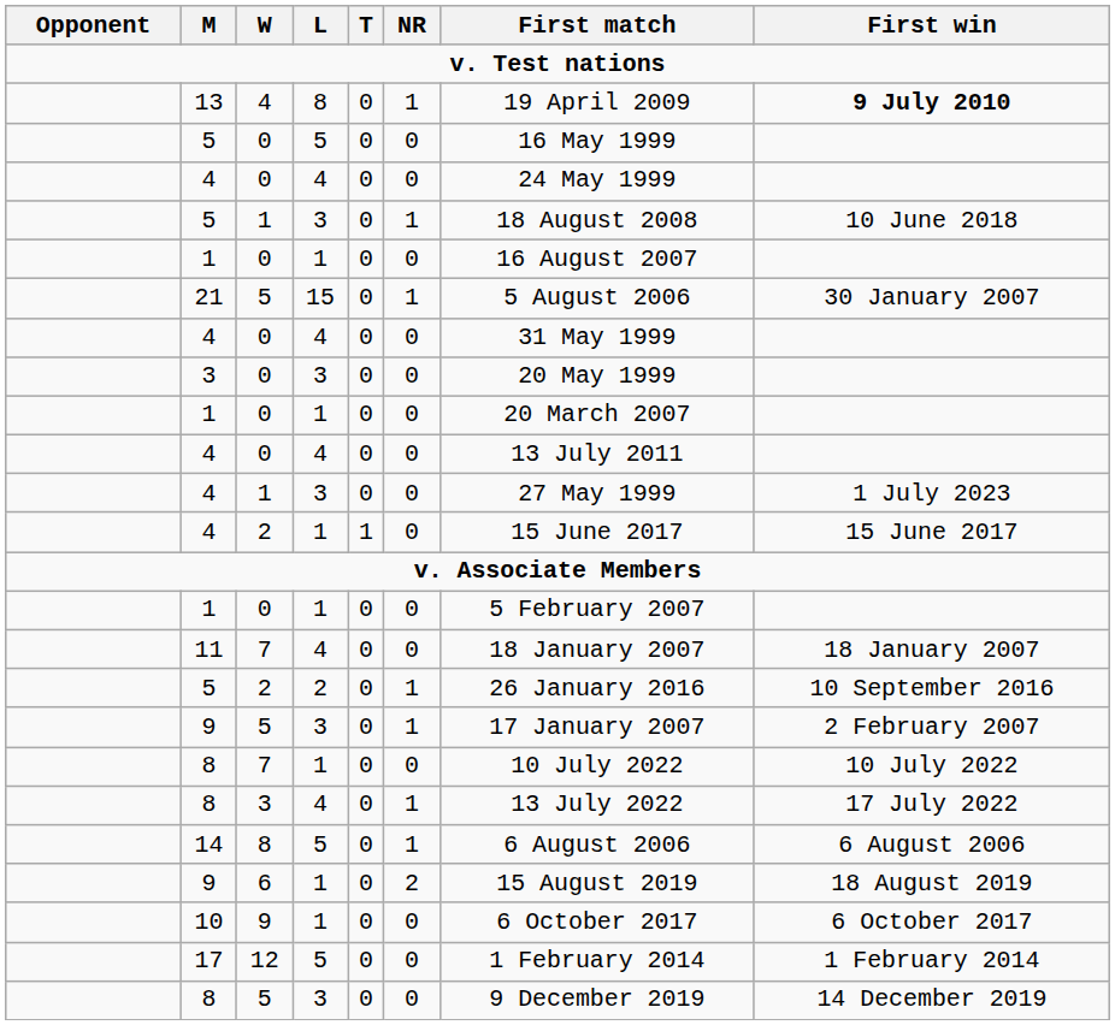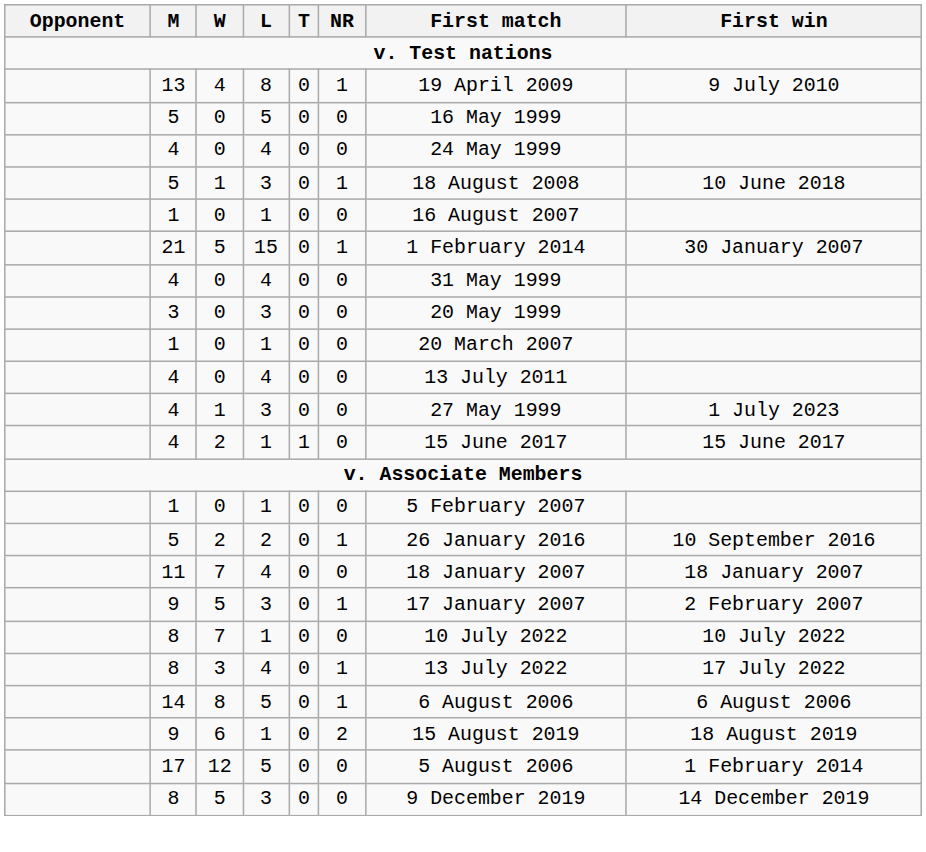 <table class="wikitable" style="text-align: center; width: 600px;">
 <tr>
 <th>Opponent</th>
 <th>M</th>
 <th>W</th>
 <th>L</th>
 <th>T</th>
 <th>NR</th>
 <th>First match</th>
 <th>First win</th>
 </tr>
 <tr>
 <td colspan="8" align="center"><strong>v. Test nations</strong></td>
 </tr>
 <tr>
 <td align="left"></td>
 <td>13</td>
 <td>4</td>
 <td>8</td>
 <td>0</td>
 <td>1</td>
 <td>19 April 2009</td>
-<td><strong>9 July 2010</strong></td>
+<td>9 July 2010</td>
 </tr>
 <tr>
 <td align="left"></td>
 <td>5</td>
 <td>0</td>
 <td>5</td>
 <td>0</td>
 <td>0</td>
 <td>16 May 1999</td>
 <td></td>
 </tr>
 <tr>
 <td align="left"></td>
 <td>4</td>
 <td>0</td>
 <td>4</td>
 <td>0</td>
 <td>0</td>
 <td>24 May 1999</td>
 <td></td>
 </tr>
 <tr>
 <td align="left"></td>
 <td>5</td>
 <td>1</td>
 <td>3</td>
 <td>0</td>
 <td>1</td>
 <td>18 August 2008</td>
 <td>10 June 2018</td>
 </tr>
 <tr>
 <td align="left"></td>
 <td>1</td>
 <td>0</td>
 <td>1</td>
 <td>0</td>
 <td>0</td>
 <td>16 August 2007</td>
 <td></td>
 </tr>
 <tr>
 <td align="left"></td>
 <td>21</td>
 <td>5</td>
 <td>15</td>
 <td>0</td>
 <td>1</td>
-<td>5 August 2006</td>
+<td>1 February 2014</td>
 <td>30 January 2007</td>
 </tr>
 <tr>
 <td align="left"></td>
 <td>4</td>
 <td>0</td>
 <td>4</td>
 <td>0</td>
 <td>0</td>
 <td>31 May 1999</td>
 <td></td>
 </tr>
 <tr>
 <td align="left"></td>
 <td>3</td>
 <td>0</td>
 <td>3</td>
 <td>0</td>
 <td>0</td>
 <td>20 May 1999</td>
 <td></td>
 </tr>
 <tr>
 <td align="left"></td>
 <td>1</td>
 <td>0</td>
 <td>1</td>
 <td>0</td>
 <td>0</td>
 <td>20 March 2007</td>
 <td></td>
 </tr>
 <tr>
 <td align="left"></td>
 <td>4</td>
 <td>0</td>
 <td>4</td>
 <td>0</td>
 <td>0</td>
 <td>13 July 2011</td>
 <td></td>
 </tr>
 <tr>
 <td align="left"></td>
 <td>4</td>
 <td>1</td>
 <td>3</td>
 <td>0</td>
 <td>0</td>
 <td>27 May 1999</td>
 <td>1 July 2023</td>
 </tr>
 <tr>
 <td align="left"></td>
 <td>4</td>
 <td>2</td>
 <td>1</td>
 <td>1</td>
 <td>0</td>
 <td>15 June 2017</td>
 <td>15 June 2017</td>
 </tr>
 <tr>
 <td colspan="8" align="center"><strong>v. Associate Members</strong></td>
 </tr>
 <tr>
 <td align="left"></td>
 <td>1</td>
 <td>0</td>
 <td>1</td>
 <td>0</td>
 <td>0</td>
 <td>5 February 2007</td>
 <td></td>
 </tr>
 <tr>
 <td align="left"></td>
+<td>5</td>
+<td>2</td>
+<td>2</td>
+<td>0</td>
+<td>1</td>
+<td>26 January 2016</td>
+<td>10 September 2016</td>
+</tr>
+<tr>
+<td align="left"></td>
 <td>11</td>
 <td>7</td>
 <td>4</td>
 <td>0</td>
 <td>0</td>
 <td>18 January 2007</td>
 <td>18 January 2007</td>
-</tr>
-<tr>
-<td align="left"></td>
-<td>5</td>
-<td>2</td>
-<td>2</td>
-<td>0</td>
-<td>1</td>
-<td>26 January 2016</td>
-<td>10 September 2016</td>
 </tr>
 <tr>
 <td align="left"></td>
 <td>9</td>
 <td>5</td>
 <td>3</td>
 <td>0</td>
 <td>1</td>
 <td>17 January 2007</td>
 <td>2 February 2007</td>
 </tr>
 <tr>
 <td align="left"></td>
 <td>8</td>
 <td>7</td>
 <td>1</td>
 <td>0</td>
 <td>0</td>
 <td>10 July 2022</td>
 <td>10 July 2022</td>
 </tr>
 <tr>
 <td align="left"></td>
 <td>8</td>
 <td>3</td>
 <td>4</td>
 <td>0</td>
 <td>1</td>
 <td>13 July 2022</td>
 <td>17 July 2022</td>
 </tr>
 <tr>
 <td align="left"></td>
 <td>14</td>
 <td>8</td>
 <td>5</td>
 <td>0</td>
 <td>1</td>
 <td>6 August 2006</td>
 <td>6 August 2006</td>
 </tr>
 <tr>
 <td align="left"></td>
 <td>9</td>
 <td>6</td>
 <td>1</td>
 <td>0</td>
 <td>2</td>
 <td>15 August 2019</td>
 <td>18 August 2019</td>
 </tr>
 <tr>
 <td align="left"></td>
-<td>10</td>
-<td>9</td>
-<td>1</td>
-<td>0</td>
-<td>0</td>
-<td>6 October 2017</td>
-<td>6 October 2017</td>
-</tr>
-<tr>
-<td align="left"></td>
 <td>17</td>
 <td>12</td>
 <td>5</td>
 <td>0</td>
 <td>0</td>
-<td>1 February 2014</td>
+<td>5 August 2006</td>
 <td>1 February 2014</td>
 </tr>
 <tr>
 <td align="left"></td>
 <td>8</td>
 <td>5</td>
 <td>3</td>
 <td>0</td>
 <td>0</td>
 <td>9 December 2019</td>
 <td>14 December 2019</td>
 </tr>
 </table>
